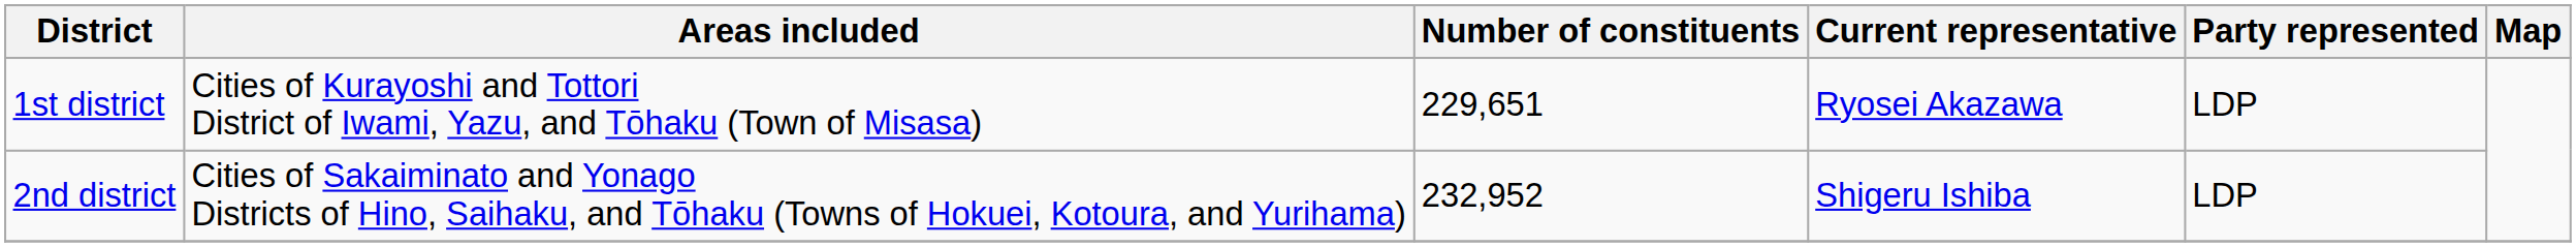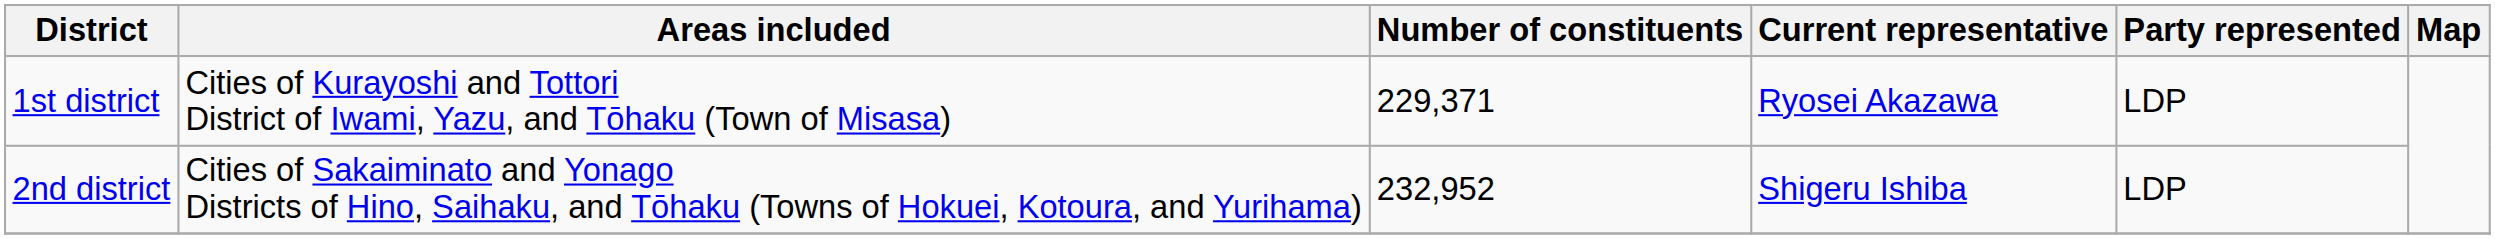 <table class="wikitable">
 <tr>
 <th>District</th>
 <th>Areas included</th>
 <th>Number of constituents</th>
 <th>Current representative</th>
 <th>Party represented</th>
 <th>Map</th>
 </tr>
 <tr>
 <td><a href='#'>1st district</a></td>
 <td>Cities of <a href='#'>Kurayoshi</a> and <a href='#'>Tottori</a><br>District of <a href='#'>Iwami</a>, <a href='#'>Yazu</a>, and <a href='#'>Tōhaku</a> (Town of <a href='#'>Misasa</a>)</td>
-<td>229,651</td>
+<td>229,371</td>
 <td><a href='#'>Ryosei Akazawa</a></td>
 <td>LDP</td>
 <td rowspan="2"></td>
 </tr>
 <tr>
 <td><a href='#'>2nd district</a></td>
 <td>Cities of <a href='#'>Sakaiminato</a> and <a href='#'>Yonago</a><br>Districts of <a href='#'>Hino</a>, <a href='#'>Saihaku</a>, and <a href='#'>Tōhaku</a> (Towns of <a href='#'>Hokuei</a>, <a href='#'>Kotoura</a>, and <a href='#'>Yurihama</a>)</td>
 <td>232,952</td>
 <td><a href='#'>Shigeru Ishiba</a></td>
 <td>LDP</td>
 </tr>
 <tr>
 </tr>
 </table>
